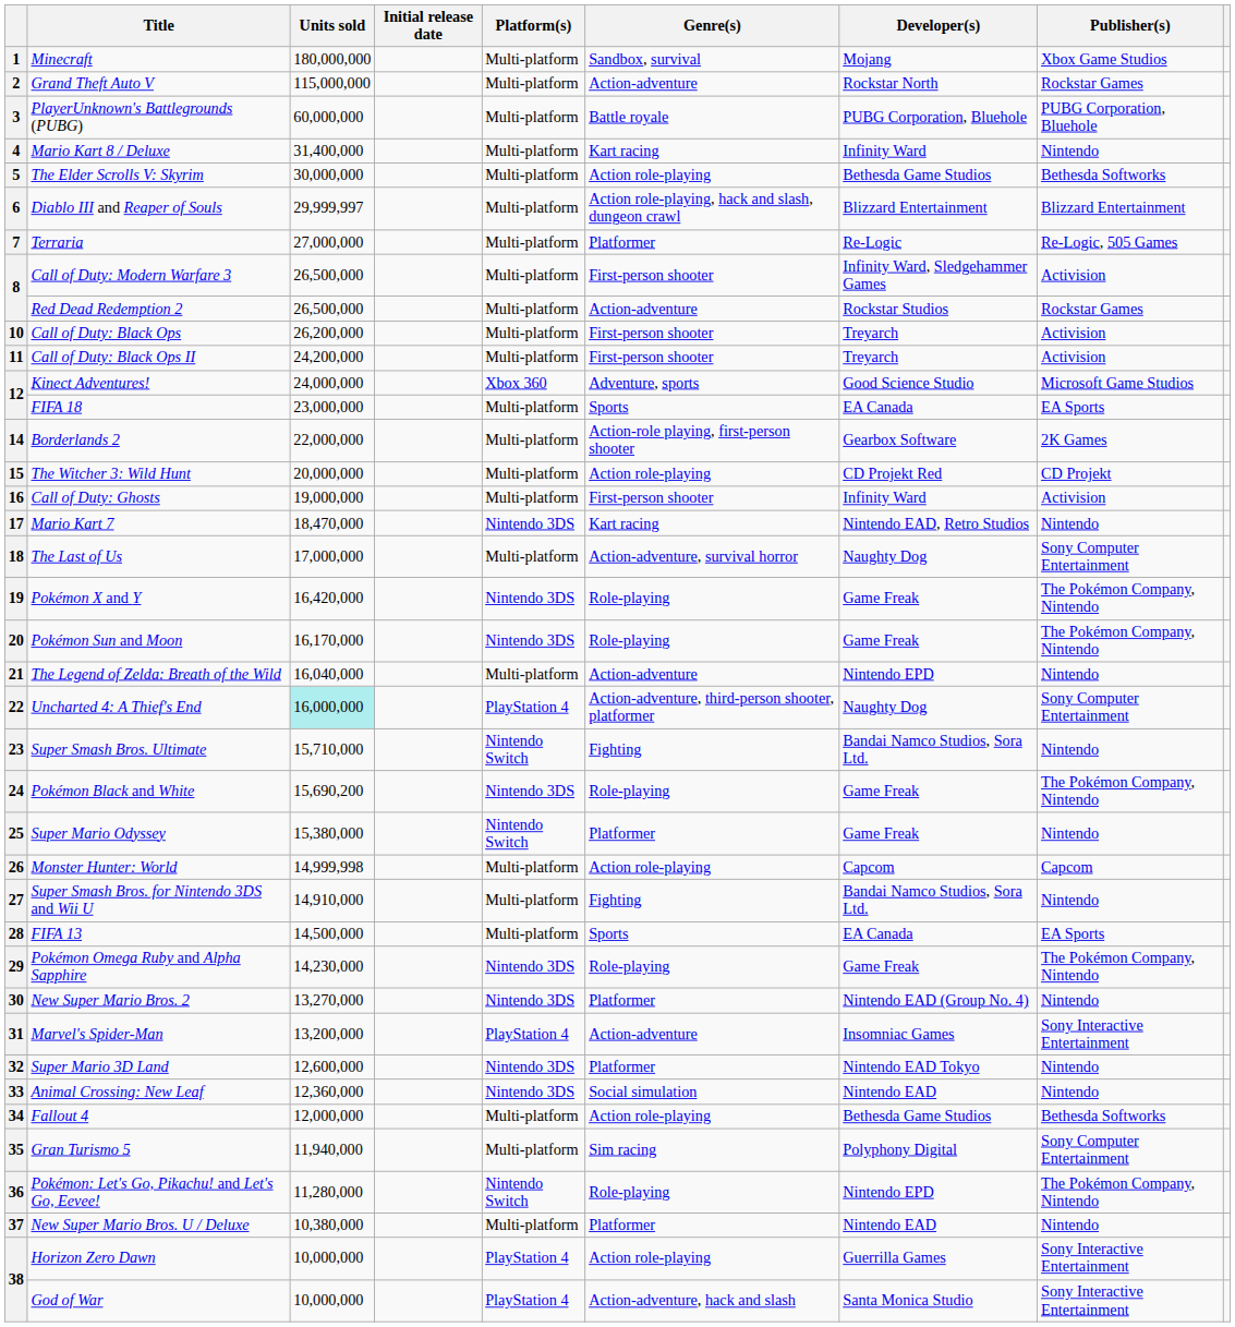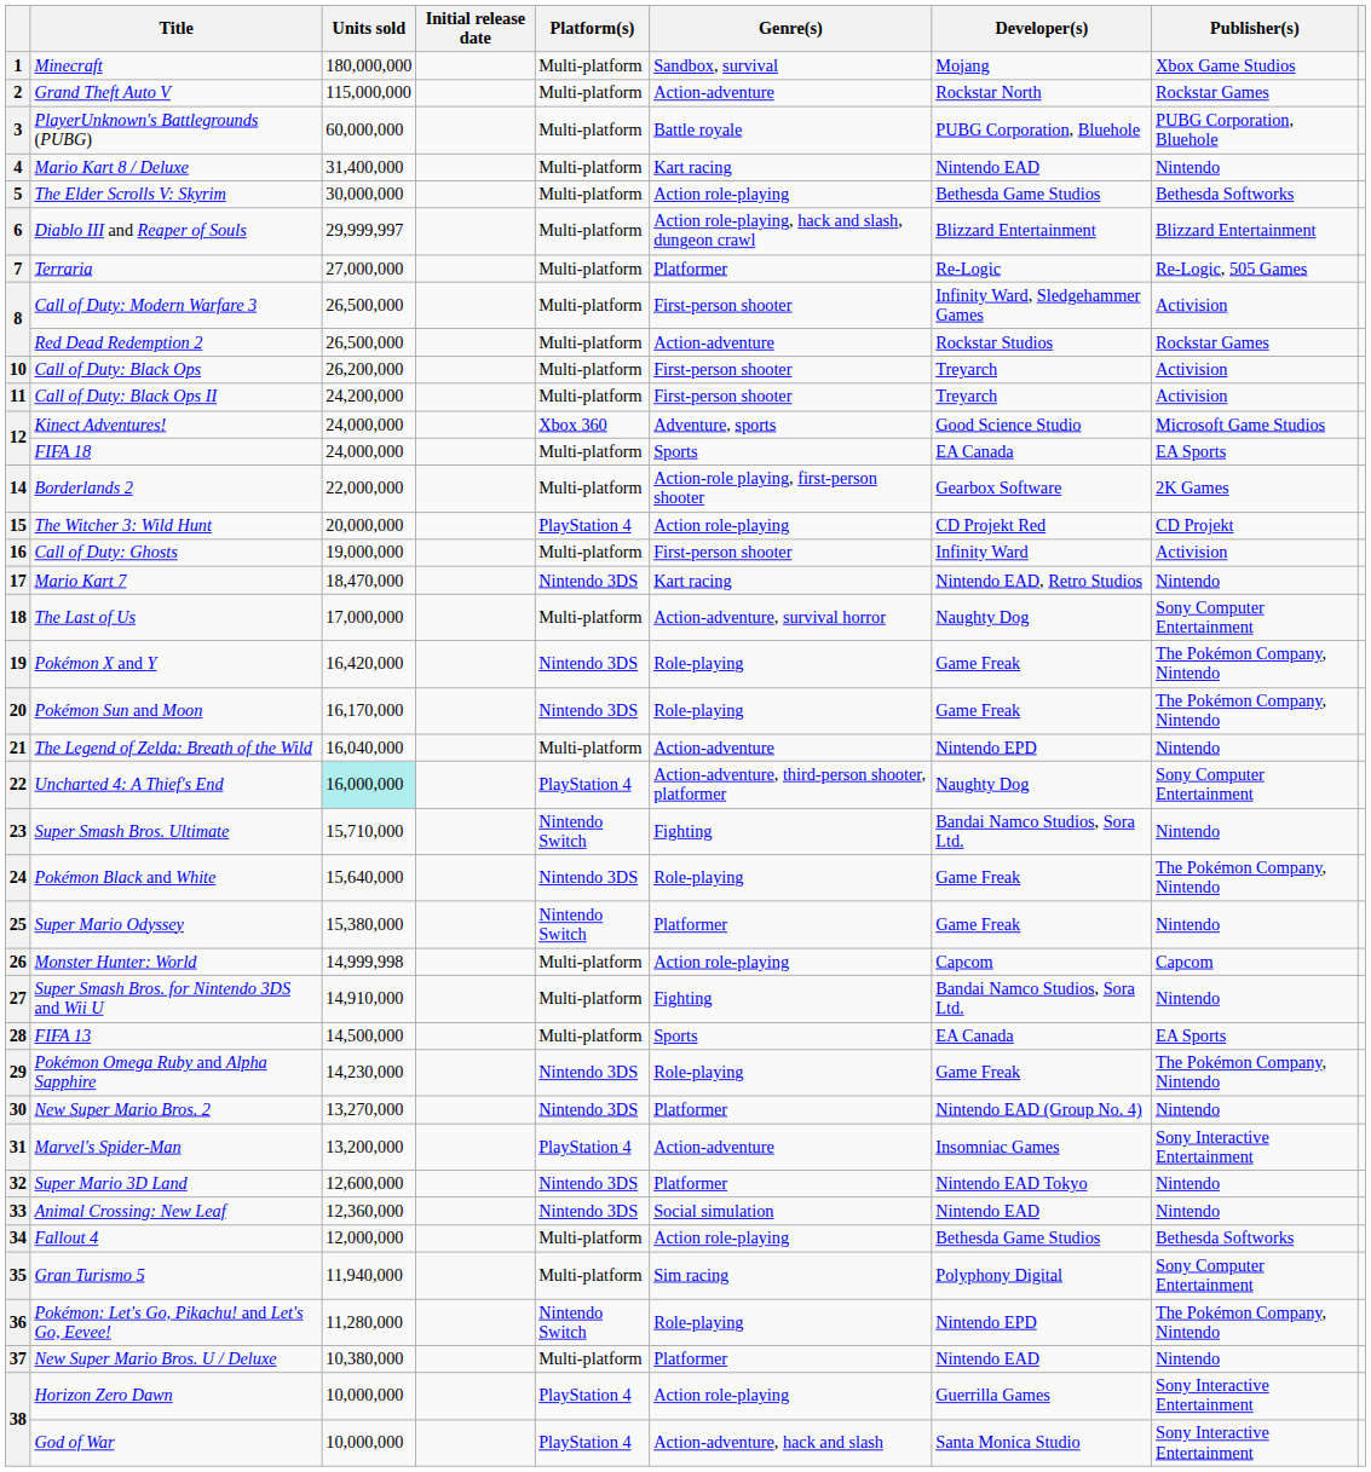 <table class="wikitable plainrowheaders sortable" style="margin:auto; margin:auto;">
 <tr>
 <th scope="col"></th>
 <th scope="col">Title</th>
 <th scope="col">Units sold</th>
 <th scope="col">Initial release date</th>
 <th scope="col">Platform(s)</th>
 <th scope="col">Genre(s)</th>
 <th scope="col">Developer(s)</th>
 <th scope="col">Publisher(s)</th>
 <th class="unsortable"></th>
 </tr>
 <tr>
 <th align="center">1</th>
 <td><em><a href='#'>Minecraft</a></em></td>
 <td>180,000,000</td>
 <td></td>
 <td>Multi-platform</td>
 <td><a href='#'>Sandbox</a>, <a href='#'>survival</a></td>
 <td><a href='#'>Mojang</a></td>
 <td><a href='#'>Xbox Game Studios</a></td>
 <td align="center"></td>
 </tr>
 <tr>
 <th align="center">2</th>
 <td><em><a href='#'>Grand Theft Auto V</a></em></td>
 <td>115,000,000</td>
 <td></td>
 <td>Multi-platform</td>
 <td><a href='#'>Action-adventure</a></td>
 <td><a href='#'>Rockstar North</a></td>
 <td><a href='#'>Rockstar Games</a></td>
 <td align="center"></td>
 </tr>
 <tr>
 <th align="center">3</th>
 <td><em><a href='#'>PlayerUnknown's Battlegrounds</a></em> (<em>PUBG</em>)</td>
 <td>60,000,000</td>
 <td></td>
 <td>Multi-platform</td>
 <td><a href='#'>Battle royale</a></td>
 <td><a href='#'>PUBG Corporation</a>, <a href='#'>Bluehole</a></td>
 <td><a href='#'>PUBG Corporation</a>, <a href='#'>Bluehole</a></td>
 <td align="center"></td>
 </tr>
 <tr>
 <th align="center">4</th>
 <td><a href='#'><em>Mario Kart 8 / Deluxe</em></a></td>
 <td>31,400,000</td>
 <td></td>
 <td>Multi-platform</td>
 <td><a href='#'>Kart racing</a></td>
-<td><a href='#'>Infinity Ward</a></td>
+<td><a href='#'>Nintendo EAD</a></td>
 <td><a href='#'>Nintendo</a></td>
 <td align="center"></td>
 </tr>
 <tr>
 <th align="center">5</th>
 <td><em><a href='#'>The Elder Scrolls V: Skyrim</a></em></td>
 <td>30,000,000</td>
 <td></td>
 <td>Multi-platform</td>
 <td><a href='#'>Action role-playing</a></td>
 <td><a href='#'>Bethesda Game Studios</a></td>
 <td><a href='#'>Bethesda Softworks</a></td>
 <td align="center"></td>
 </tr>
 <tr>
 <th align="center">6</th>
 <td><em><a href='#'>Diablo III</a></em> and <em><a href='#'>Reaper of Souls</a></em></td>
 <td>29,999,997</td>
 <td></td>
 <td>Multi-platform</td>
 <td><a href='#'>Action role-playing</a>, <a href='#'>hack and slash</a>, <a href='#'>dungeon crawl</a></td>
 <td><a href='#'>Blizzard Entertainment</a></td>
 <td><a href='#'>Blizzard Entertainment</a></td>
 <td align="center"></td>
 </tr>
 <tr>
 <th align="center">7</th>
 <td><em><a href='#'>Terraria</a></em></td>
 <td>27,000,000</td>
 <td></td>
 <td>Multi-platform</td>
 <td><a href='#'>Platformer</a></td>
 <td><a href='#'>Re-Logic</a></td>
 <td><a href='#'>Re-Logic</a>, <a href='#'>505 Games</a></td>
 <td align="center"></td>
 </tr>
 <tr>
 <th rowspan="2" align="center">8</th>
 <td><em><a href='#'>Call of Duty: Modern Warfare 3</a></em></td>
 <td>26,500,000</td>
 <td></td>
 <td>Multi-platform</td>
 <td><a href='#'>First-person shooter</a></td>
 <td><a href='#'>Infinity Ward</a>, <a href='#'>Sledgehammer Games</a></td>
 <td><a href='#'>Activision</a></td>
 <td align="center"></td>
 </tr>
 <tr>
 <td><em><a href='#'>Red Dead Redemption 2</a></em></td>
 <td>26,500,000</td>
 <td></td>
 <td>Multi-platform</td>
 <td><a href='#'>Action-adventure</a></td>
 <td><a href='#'>Rockstar Studios</a></td>
 <td><a href='#'>Rockstar Games</a></td>
 <td align="center"></td>
 </tr>
 <tr>
 <th align="center">10</th>
 <td><em><a href='#'>Call of Duty: Black Ops</a></em></td>
 <td>26,200,000</td>
 <td></td>
 <td>Multi-platform</td>
 <td><a href='#'>First-person shooter</a></td>
 <td><a href='#'>Treyarch</a></td>
 <td><a href='#'>Activision</a></td>
 <td align="center"></td>
 </tr>
 <tr>
 <th align="center">11</th>
 <td><em><a href='#'>Call of Duty: Black Ops II</a></em></td>
 <td>24,200,000</td>
 <td></td>
 <td>Multi-platform</td>
 <td><a href='#'>First-person shooter</a></td>
 <td><a href='#'>Treyarch</a></td>
 <td><a href='#'>Activision</a></td>
 <td align="center"></td>
 </tr>
 <tr>
 <th rowspan="2" align="center">12</th>
 <td><em><a href='#'>Kinect Adventures!</a></em></td>
 <td>24,000,000</td>
 <td></td>
 <td><a href='#'>Xbox 360</a></td>
 <td><a href='#'>Adventure</a>, <a href='#'>sports</a></td>
 <td><a href='#'>Good Science Studio</a></td>
 <td><a href='#'>Microsoft Game Studios</a></td>
 <td align="center"></td>
 </tr>
 <tr>
 <td><em><a href='#'>FIFA 18</a></em></td>
-<td>23,000,000</td>
+<td>24,000,000</td>
 <td></td>
 <td>Multi-platform</td>
 <td><a href='#'>Sports</a></td>
 <td><a href='#'>EA Canada</a></td>
 <td><a href='#'>EA Sports</a></td>
 <td align="center"></td>
 </tr>
 <tr>
 <th align="center">14</th>
 <td><em><a href='#'>Borderlands 2</a></em></td>
 <td>22,000,000</td>
 <td></td>
 <td>Multi-platform</td>
 <td><a href='#'>Action-role playing</a>, <a href='#'>first-person shooter</a></td>
 <td><a href='#'>Gearbox Software</a></td>
 <td><a href='#'>2K Games</a></td>
 <td align="center"></td>
 </tr>
 <tr>
 <th align="center">15</th>
 <td><em><a href='#'>The Witcher 3: Wild Hunt</a></em></td>
 <td>20,000,000</td>
 <td></td>
-<td>Multi-platform</td>
+<td><a href='#'>PlayStation 4</a></td>
 <td><a href='#'>Action role-playing</a></td>
 <td><a href='#'>CD Projekt Red</a></td>
 <td><a href='#'>CD Projekt</a></td>
 <td align="center"></td>
 </tr>
 <tr>
 <th align="center">16</th>
 <td><em><a href='#'>Call of Duty: Ghosts</a></em></td>
 <td>19,000,000</td>
 <td></td>
 <td>Multi-platform</td>
 <td><a href='#'>First-person shooter</a></td>
 <td><a href='#'>Infinity Ward</a></td>
 <td><a href='#'>Activision</a></td>
 <td align="center"></td>
 </tr>
 <tr>
 <th align="center">17</th>
 <td><em><a href='#'>Mario Kart 7</a></em></td>
 <td>18,470,000</td>
 <td></td>
 <td><a href='#'>Nintendo 3DS</a></td>
 <td><a href='#'>Kart racing</a></td>
 <td><a href='#'>Nintendo EAD</a>, <a href='#'>Retro Studios</a></td>
 <td><a href='#'>Nintendo</a></td>
 <td align="center"></td>
 </tr>
 <tr>
 <th align="center">18</th>
 <td><em><a href='#'>The Last of Us</a></em></td>
 <td>17,000,000</td>
 <td></td>
 <td>Multi-platform</td>
 <td><a href='#'>Action-adventure</a>, <a href='#'>survival horror</a></td>
 <td><a href='#'>Naughty Dog</a></td>
 <td><a href='#'>Sony Computer Entertainment</a></td>
 <td align="center"></td>
 </tr>
 <tr>
 <th align="center">19</th>
 <td><a href='#'><em>Pokémon X</em> and <em>Y</em></a></td>
 <td>16,420,000</td>
 <td></td>
 <td><a href='#'>Nintendo 3DS</a></td>
 <td><a href='#'>Role-playing</a></td>
 <td><a href='#'>Game Freak</a></td>
 <td><a href='#'>The Pokémon Company</a>, <a href='#'>Nintendo</a></td>
 <td align="center"></td>
 </tr>
 <tr>
 <th align="center">20</th>
 <td><a href='#'><em>Pokémon Sun</em> and <em>Moon</em></a></td>
 <td>16,170,000</td>
 <td></td>
 <td><a href='#'>Nintendo 3DS</a></td>
 <td><a href='#'>Role-playing</a></td>
 <td><a href='#'>Game Freak</a></td>
 <td><a href='#'>The Pokémon Company</a>, <a href='#'>Nintendo</a></td>
 <td align="center"></td>
 </tr>
 <tr>
 <th align="center">21</th>
 <td><em><a href='#'>The Legend of Zelda: Breath of the Wild</a></em></td>
 <td>16,040,000</td>
 <td></td>
 <td>Multi-platform</td>
 <td><a href='#'>Action-adventure</a></td>
 <td><a href='#'>Nintendo EPD</a></td>
 <td><a href='#'>Nintendo</a></td>
 <td align="center"></td>
 </tr>
 <tr>
 <th align="center">22</th>
 <td><em><a href='#'>Uncharted 4: A Thief's End</a></em></td>
 <td style="background: paleturquoise;">16,000,000</td>
 <td></td>
 <td><a href='#'>PlayStation 4</a></td>
 <td><a href='#'>Action-adventure</a>, <a href='#'>third-person shooter</a>, <a href='#'>platformer</a></td>
 <td><a href='#'>Naughty Dog</a></td>
 <td><a href='#'>Sony Computer Entertainment</a></td>
 <td align="center"></td>
 </tr>
 <tr>
 <th align="center">23</th>
 <td><em><a href='#'>Super Smash Bros. Ultimate</a></em></td>
 <td>15,710,000</td>
 <td></td>
 <td><a href='#'>Nintendo Switch</a></td>
 <td><a href='#'>Fighting</a></td>
 <td><a href='#'>Bandai Namco Studios</a>, <a href='#'>Sora Ltd.</a></td>
 <td><a href='#'>Nintendo</a></td>
 <td align="center"></td>
 </tr>
 <tr>
 <th align="center">24</th>
 <td><a href='#'><em>Pokémon Black</em> and <em>White</em></a></td>
-<td>15,690,200</td>
+<td>15,640,000</td>
 <td></td>
 <td><a href='#'>Nintendo 3DS</a></td>
 <td><a href='#'>Role-playing</a></td>
 <td><a href='#'>Game Freak</a></td>
 <td><a href='#'>The Pokémon Company</a>, <a href='#'>Nintendo</a></td>
 <td align="center"></td>
 </tr>
 <tr>
 <th align="center">25</th>
 <td><em><a href='#'>Super Mario Odyssey</a></em></td>
 <td>15,380,000</td>
 <td></td>
 <td><a href='#'>Nintendo Switch</a></td>
 <td><a href='#'>Platformer</a></td>
 <td><a href='#'>Game Freak</a></td>
 <td><a href='#'>Nintendo</a></td>
 <td align="center"></td>
 </tr>
 <tr>
 <th align="center">26</th>
 <td><em><a href='#'>Monster Hunter: World</a></em></td>
 <td>14,999,998</td>
 <td></td>
 <td>Multi-platform</td>
 <td><a href='#'>Action role-playing</a></td>
 <td><a href='#'>Capcom</a></td>
 <td><a href='#'>Capcom</a></td>
 <td align="center"></td>
 </tr>
 <tr>
 <th align="center">27</th>
 <td><a href='#'><em>Super Smash Bros. for Nintendo 3DS</em> and <em>Wii U</em></a></td>
 <td>14,910,000</td>
 <td></td>
 <td>Multi-platform</td>
 <td><a href='#'>Fighting</a></td>
 <td><a href='#'>Bandai Namco Studios</a>, <a href='#'>Sora Ltd.</a></td>
 <td><a href='#'>Nintendo</a></td>
 <td align="center"></td>
 </tr>
 <tr>
 <th align="center">28</th>
 <td><em><a href='#'>FIFA 13</a></em></td>
 <td>14,500,000</td>
 <td></td>
 <td>Multi-platform</td>
 <td><a href='#'>Sports</a></td>
 <td><a href='#'>EA Canada</a></td>
 <td><a href='#'>EA Sports</a></td>
 <td align="center"></td>
 </tr>
 <tr>
 <th align="center">29</th>
 <td><a href='#'><em>Pokémon Omega Ruby</em> and <em>Alpha Sapphire</em></a></td>
 <td>14,230,000</td>
 <td></td>
 <td><a href='#'>Nintendo 3DS</a></td>
 <td><a href='#'>Role-playing</a></td>
 <td><a href='#'>Game Freak</a></td>
 <td><a href='#'>The Pokémon Company</a>, <a href='#'>Nintendo</a></td>
 <td align="center"></td>
 </tr>
 <tr>
 <th align="center">30</th>
 <td><em><a href='#'>New Super Mario Bros. 2</a></em></td>
 <td>13,270,000</td>
 <td></td>
 <td><a href='#'>Nintendo 3DS</a></td>
 <td><a href='#'>Platformer</a></td>
 <td><a href='#'>Nintendo EAD (Group No. 4)</a></td>
 <td><a href='#'>Nintendo</a></td>
 <td align="center"></td>
 </tr>
 <tr>
 <th align="center">31</th>
 <td><em><a href='#'>Marvel's Spider-Man</a></em></td>
 <td>13,200,000</td>
 <td></td>
 <td><a href='#'>PlayStation 4</a></td>
 <td><a href='#'>Action-adventure</a></td>
 <td><a href='#'>Insomniac Games</a></td>
 <td><a href='#'>Sony Interactive Entertainment</a></td>
 <td align="center"></td>
 </tr>
 <tr>
 <th align="center">32</th>
 <td><em><a href='#'>Super Mario 3D Land</a></em></td>
 <td>12,600,000</td>
 <td></td>
 <td><a href='#'>Nintendo 3DS</a></td>
 <td><a href='#'>Platformer</a></td>
 <td><a href='#'>Nintendo EAD Tokyo</a></td>
 <td><a href='#'>Nintendo</a></td>
 <td align="center"></td>
 </tr>
 <tr>
 <th align="center">33</th>
 <td><em><a href='#'>Animal Crossing: New Leaf</a></em></td>
 <td>12,360,000</td>
 <td></td>
 <td><a href='#'>Nintendo 3DS</a></td>
 <td><a href='#'>Social simulation</a></td>
 <td><a href='#'>Nintendo EAD</a></td>
 <td><a href='#'>Nintendo</a></td>
 <td align="center"></td>
 </tr>
 <tr>
 <th align="center">34</th>
 <td><em><a href='#'>Fallout 4</a></em></td>
 <td>12,000,000</td>
 <td></td>
 <td>Multi-platform</td>
 <td><a href='#'>Action role-playing</a></td>
 <td><a href='#'>Bethesda Game Studios</a></td>
 <td><a href='#'>Bethesda Softworks</a></td>
 <td align="center"></td>
 </tr>
 <tr>
 <th align="center">35</th>
 <td><em><a href='#'>Gran Turismo 5</a></em></td>
 <td>11,940,000</td>
 <td></td>
 <td>Multi-platform</td>
 <td><a href='#'>Sim racing</a></td>
 <td><a href='#'>Polyphony Digital</a></td>
 <td><a href='#'>Sony Computer Entertainment</a></td>
 <td align="center"></td>
 </tr>
 <tr>
 <th align="center">36</th>
 <td><a href='#'><em>Pokémon: Let's Go, Pikachu!</em> and <em>Let's Go, Eevee!</em></a></td>
 <td>11,280,000</td>
 <td></td>
 <td><a href='#'>Nintendo Switch</a></td>
 <td><a href='#'>Role-playing</a></td>
 <td><a href='#'>Nintendo EPD</a></td>
 <td><a href='#'>The Pokémon Company</a>, <a href='#'>Nintendo</a></td>
 <td align="center"></td>
 </tr>
 <tr>
 <th align="center">37</th>
 <td><a href='#'><em>New Super Mario Bros. U / Deluxe</em></a></td>
 <td>10,380,000</td>
 <td></td>
 <td>Multi-platform</td>
 <td><a href='#'>Platformer</a></td>
 <td><a href='#'>Nintendo EAD</a></td>
 <td><a href='#'>Nintendo</a></td>
 <td align="center"></td>
 </tr>
 <tr>
 <th rowspan="2" align="center">38</th>
 <td><em><a href='#'>Horizon Zero Dawn</a></em></td>
 <td>10,000,000</td>
 <td></td>
 <td><a href='#'>PlayStation 4</a></td>
 <td><a href='#'>Action role-playing</a></td>
 <td><a href='#'>Guerrilla Games</a></td>
 <td><a href='#'>Sony Interactive Entertainment</a></td>
 <td align="center"></td>
 </tr>
 <tr>
 <td><em><a href='#'>God of War</a></em></td>
 <td>10,000,000</td>
 <td></td>
 <td><a href='#'>PlayStation 4</a></td>
 <td><a href='#'>Action-adventure</a>, <a href='#'>hack and slash</a></td>
 <td><a href='#'>Santa Monica Studio</a></td>
 <td><a href='#'>Sony Interactive Entertainment</a></td>
 <td align="center"></td>
 </tr>
 </table>
